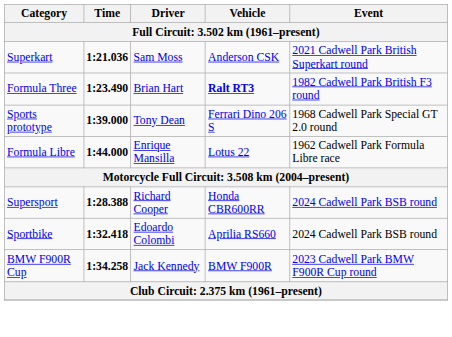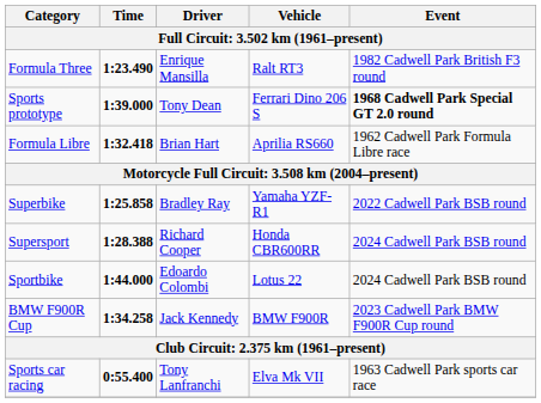 <table class="wikitable">
 <tr>
 <th>Category</th>
 <th>Time</th>
 <th>Driver</th>
 <th>Vehicle</th>
 <th>Event</th>
 </tr>
 <tr>
 <th colspan=5>Full Circuit: 3.502 km (1961–present)</th>
 </tr>
 <tr>
-<td><a href='#'>Superkart</a></td>
-<td><strong>1:21.036</strong></td>
-<td><a href='#'>Sam Moss</a></td>
-<td><a href='#'>Anderson CSK</a></td>
-<td><a href='#'>2021 Cadwell Park British Superkart round</a></td>
-</tr>
-<tr>
 <td><a href='#'>Formula Three</a></td>
 <td><strong>1:23.490</strong></td>
-<td><a href='#'>Brian Hart</a></td>
-<td><strong><a href='#'>Ralt RT3</a></strong></td>
+<td><a href='#'>Enrique Mansilla</a></td>
+<td><a href='#'>Ralt RT3</a></td>
 <td><a href='#'>1982 Cadwell Park British F3 round</a></td>
 </tr>
 <tr>
 <td><a href='#'>Sports prototype</a></td>
 <td><strong>1:39.000</strong></td>
 <td><a href='#'>Tony Dean</a></td>
 <td><a href='#'>Ferrari Dino 206 S</a></td>
-<td>1968 Cadwell Park Special GT 2.0 round</td>
+<td><strong>1968 Cadwell Park Special GT 2.0 round</strong></td>
 </tr>
 <tr>
 <td><a href='#'>Formula Libre</a></td>
-<td><strong>1:44.000</strong></td>
-<td><a href='#'>Enrique Mansilla</a></td>
-<td><a href='#'>Lotus 22</a></td>
+<td><strong>1:32.418</strong></td>
+<td><a href='#'>Brian Hart</a></td>
+<td><a href='#'>Aprilia RS660</a></td>
 <td>1962 Cadwell Park Formula Libre race</td>
 </tr>
 <tr>
 <th colspan=5>Motorcycle Full Circuit: 3.508 km (2004–present)</th>
+</tr>
+<tr>
+<td><a href='#'>Superbike</a></td>
+<td><strong>1:25.858</strong></td>
+<td><a href='#'>Bradley Ray</a></td>
+<td><a href='#'>Yamaha YZF-R1</a></td>
+<td><a href='#'>2022 Cadwell Park BSB round</a></td>
 </tr>
 <tr>
 <td><a href='#'>Supersport</a></td>
 <td><strong>1:28.388</strong></td>
 <td><a href='#'>Richard Cooper</a></td>
 <td><a href='#'>Honda CBR600RR</a></td>
 <td><a href='#'>2024 Cadwell Park BSB round</a></td>
 </tr>
 <tr>
 <td><a href='#'>Sportbike</a></td>
-<td><strong>1:32.418</strong></td>
+<td><strong>1:44.000</strong></td>
 <td><a href='#'>Edoardo Colombi</a></td>
-<td><a href='#'>Aprilia RS660</a></td>
+<td><a href='#'>Lotus 22</a></td>
 <td>2024 Cadwell Park BSB round</td>
 </tr>
 <tr>
 <td><a href='#'>BMW F900R Cup</a></td>
 <td><strong>1:34.258</strong></td>
 <td><a href='#'>Jack Kennedy</a></td>
 <td><a href='#'>BMW F900R</a></td>
 <td><a href='#'>2023 Cadwell Park BMW F900R Cup round</a></td>
 </tr>
 <tr>
 <th colspan=5>Club Circuit: 2.375 km (1961–present)</th>
 </tr>
 <tr>
+<td><a href='#'>Sports car racing</a></td>
+<td><strong>0:55.400</strong></td>
+<td><a href='#'>Tony Lanfranchi</a></td>
+<td><a href='#'>Elva Mk VII</a></td>
+<td>1963 Cadwell Park sports car race</td>
+</tr>
+<tr>
 </tr>
 </table>
